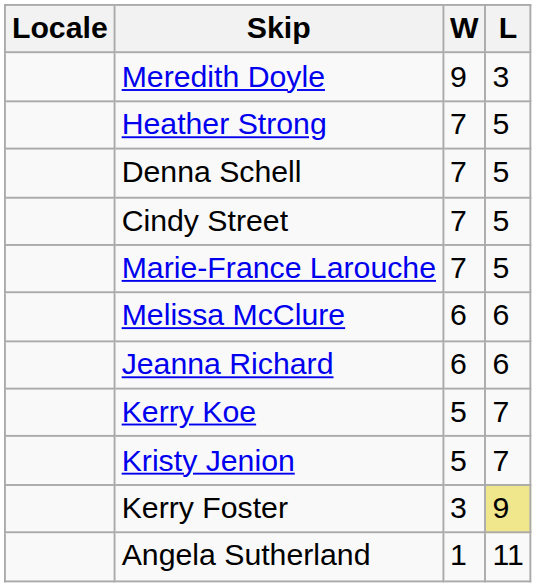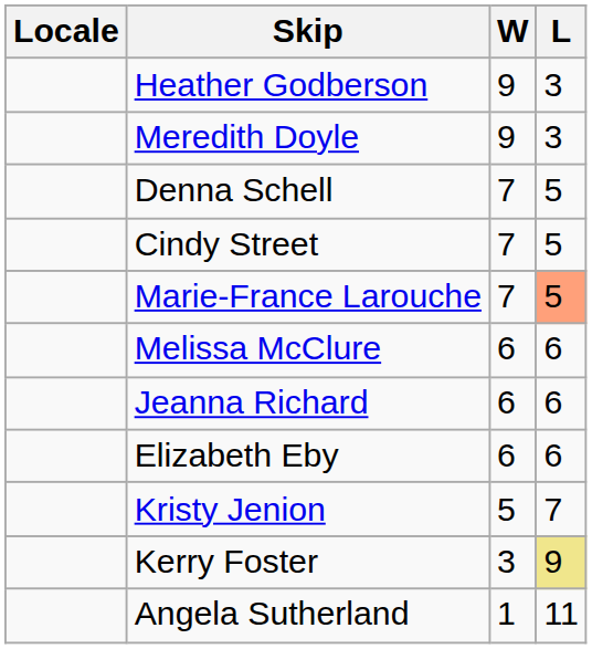 <table class="wikitable" border="1">
 <tr>
 <th>Locale</th>
 <th>Skip</th>
 <th>W</th>
 <th>L</th>
 </tr>
 <tr>
 <td></td>
-<td><a href='#'>Meredith Doyle</a></td>
+<td><a href='#'>Heather Godberson</a></td>
 <td>9</td>
 <td>3</td>
 </tr>
 <tr>
 <td></td>
-<td><a href='#'>Heather Strong</a></td>
-<td>7</td>
-<td>5</td>
+<td><a href='#'>Meredith Doyle</a></td>
+<td>9</td>
+<td>3</td>
 </tr>
 <tr>
 <td></td>
 <td>Denna Schell</td>
 <td>7</td>
 <td>5</td>
 </tr>
 <tr>
 <td></td>
 <td>Cindy Street</td>
 <td>7</td>
 <td>5</td>
 </tr>
 <tr>
 <td></td>
 <td><a href='#'>Marie-France Larouche</a></td>
 <td>7</td>
-<td>5</td>
+<td style="background: lightsalmon;">5</td>
 </tr>
 <tr>
 <td></td>
 <td><a href='#'>Melissa McClure</a></td>
 <td>6</td>
 <td>6</td>
 </tr>
 <tr>
 <td></td>
 <td><a href='#'>Jeanna Richard</a></td>
 <td>6</td>
 <td>6</td>
 </tr>
 <tr>
 <td></td>
-<td><a href='#'>Kerry Koe</a></td>
-<td>5</td>
-<td>7</td>
+<td>Elizabeth Eby</td>
+<td>6</td>
+<td>6</td>
 </tr>
 <tr>
 <td></td>
 <td><a href='#'>Kristy Jenion</a></td>
 <td>5</td>
 <td>7</td>
 </tr>
 <tr>
 <td></td>
 <td>Kerry Foster</td>
 <td>3</td>
 <td style="background: khaki;">9</td>
 </tr>
 <tr>
 <td></td>
 <td>Angela Sutherland</td>
 <td>1</td>
 <td>11</td>
 </tr>
 </table>
